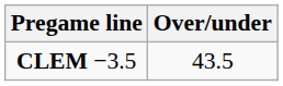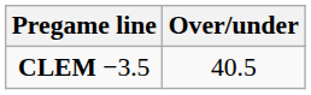 <table class="wikitable">
 <tr align="center">
 <th style=>Pregame line</th>
 <th style=>Over/under</th>
 </tr>
 <tr align="center">
 <td><strong>CLEM</strong> −3.5</td>
-<td>43.5</td>
+<td>40.5</td>
 </tr>
 </table>
